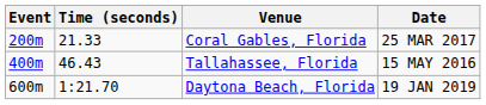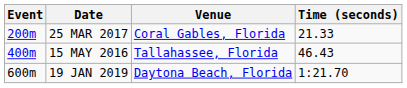 <table class=wikitable>
 <tr>
 <th>Event</th>
+<th>Date</th>
+<th>Venue</th>
 <th>Time (seconds)</th>
-<th>Venue</th>
-<th>Date</th>
 </tr>
 <tr>
 <td><a href='#'>200m</a></td>
+<td>25 MAR 2017</td>
+<td><a href='#'>Coral Gables, Florida</a></td>
 <td>21.33</td>
-<td><a href='#'>Coral Gables, Florida</a></td>
-<td>25 MAR 2017</td>
 </tr>
 <tr>
 <td><a href='#'>400m</a></td>
+<td>15 MAY 2016</td>
+<td><a href='#'>Tallahassee, Florida</a></td>
 <td>46.43</td>
-<td><a href='#'>Tallahassee, Florida</a></td>
-<td>15 MAY 2016</td>
 </tr>
 <tr>
 <td>600m</td>
+<td>19 JAN 2019</td>
+<td><a href='#'>Daytona Beach, Florida</a></td>
 <td>1:21.70</td>
-<td><a href='#'>Daytona Beach, Florida</a></td>
-<td>19 JAN 2019</td>
 </tr>
 </table>
